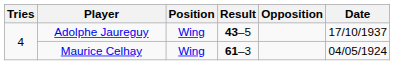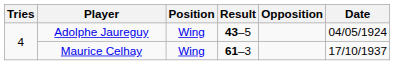 <table class="wikitable sortable" style="font-size:95%; text-align:center;">
 <tr>
 <th>Tries</th>
 <th style="width:160px;">Player</th>
 <th>Position</th>
 <th>Result</th>
 <th>Opposition</th>
 <th>Date</th>
 </tr>
 <tr>
 <td rowspan=2>4</td>
 <td><a href='#'>Adolphe Jaureguy</a></td>
 <td><a href='#'>Wing</a></td>
 <td><strong>43</strong>–5</td>
 <td></td>
-<td>17/10/1937</td>
+<td>04/05/1924</td>
 </tr>
 <tr>
 <td><a href='#'>Maurice Celhay</a></td>
 <td><a href='#'>Wing</a></td>
 <td><strong>61</strong>–3</td>
 <td></td>
-<td>04/05/1924</td>
+<td>17/10/1937</td>
 </tr>
 </table>
